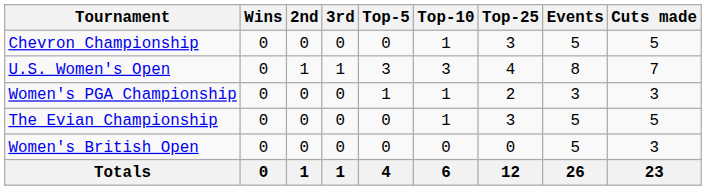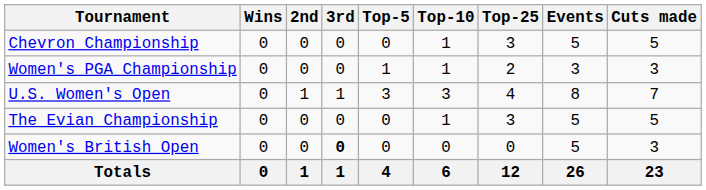 <table class=wikitable style=text-align:center>
 <tr>
 <th>Tournament</th>
 <th>Wins</th>
 <th>2nd</th>
 <th>3rd</th>
 <th>Top-5</th>
 <th>Top-10</th>
 <th>Top-25</th>
 <th>Events</th>
 <th>Cuts made</th>
 </tr>
 <tr>
 <td align=left><a href='#'>Chevron Championship</a></td>
 <td>0</td>
 <td>0</td>
 <td>0</td>
 <td>0</td>
 <td>1</td>
 <td>3</td>
 <td>5</td>
 <td>5</td>
 </tr>
 <tr>
+<td align=left><a href='#'>Women's PGA Championship</a></td>
+<td>0</td>
+<td>0</td>
+<td>0</td>
+<td>1</td>
+<td>1</td>
+<td>2</td>
+<td>3</td>
+<td>3</td>
+</tr>
+<tr>
 <td align=left><a href='#'>U.S. Women's Open</a></td>
 <td>0</td>
 <td>1</td>
 <td>1</td>
 <td>3</td>
 <td>3</td>
 <td>4</td>
 <td>8</td>
 <td>7</td>
-</tr>
-<tr>
-<td align=left><a href='#'>Women's PGA Championship</a></td>
-<td>0</td>
-<td>0</td>
-<td>0</td>
-<td>1</td>
-<td>1</td>
-<td>2</td>
-<td>3</td>
-<td>3</td>
 </tr>
 <tr>
 <td align=left><a href='#'>The Evian Championship</a></td>
 <td>0</td>
 <td>0</td>
 <td>0</td>
 <td>0</td>
 <td>1</td>
 <td>3</td>
 <td>5</td>
 <td>5</td>
 </tr>
 <tr>
 <td align=left><a href='#'>Women's British Open</a></td>
 <td>0</td>
 <td>0</td>
-<td>0</td>
+<td><strong>0</strong></td>
 <td>0</td>
 <td>0</td>
 <td>0</td>
 <td>5</td>
 <td>3</td>
 </tr>
 <tr>
 <th>Totals</th>
 <th>0</th>
 <th>1</th>
 <th>1</th>
 <th>4</th>
 <th>6</th>
 <th>12</th>
 <th>26</th>
 <th>23</th>
 </tr>
 </table>
